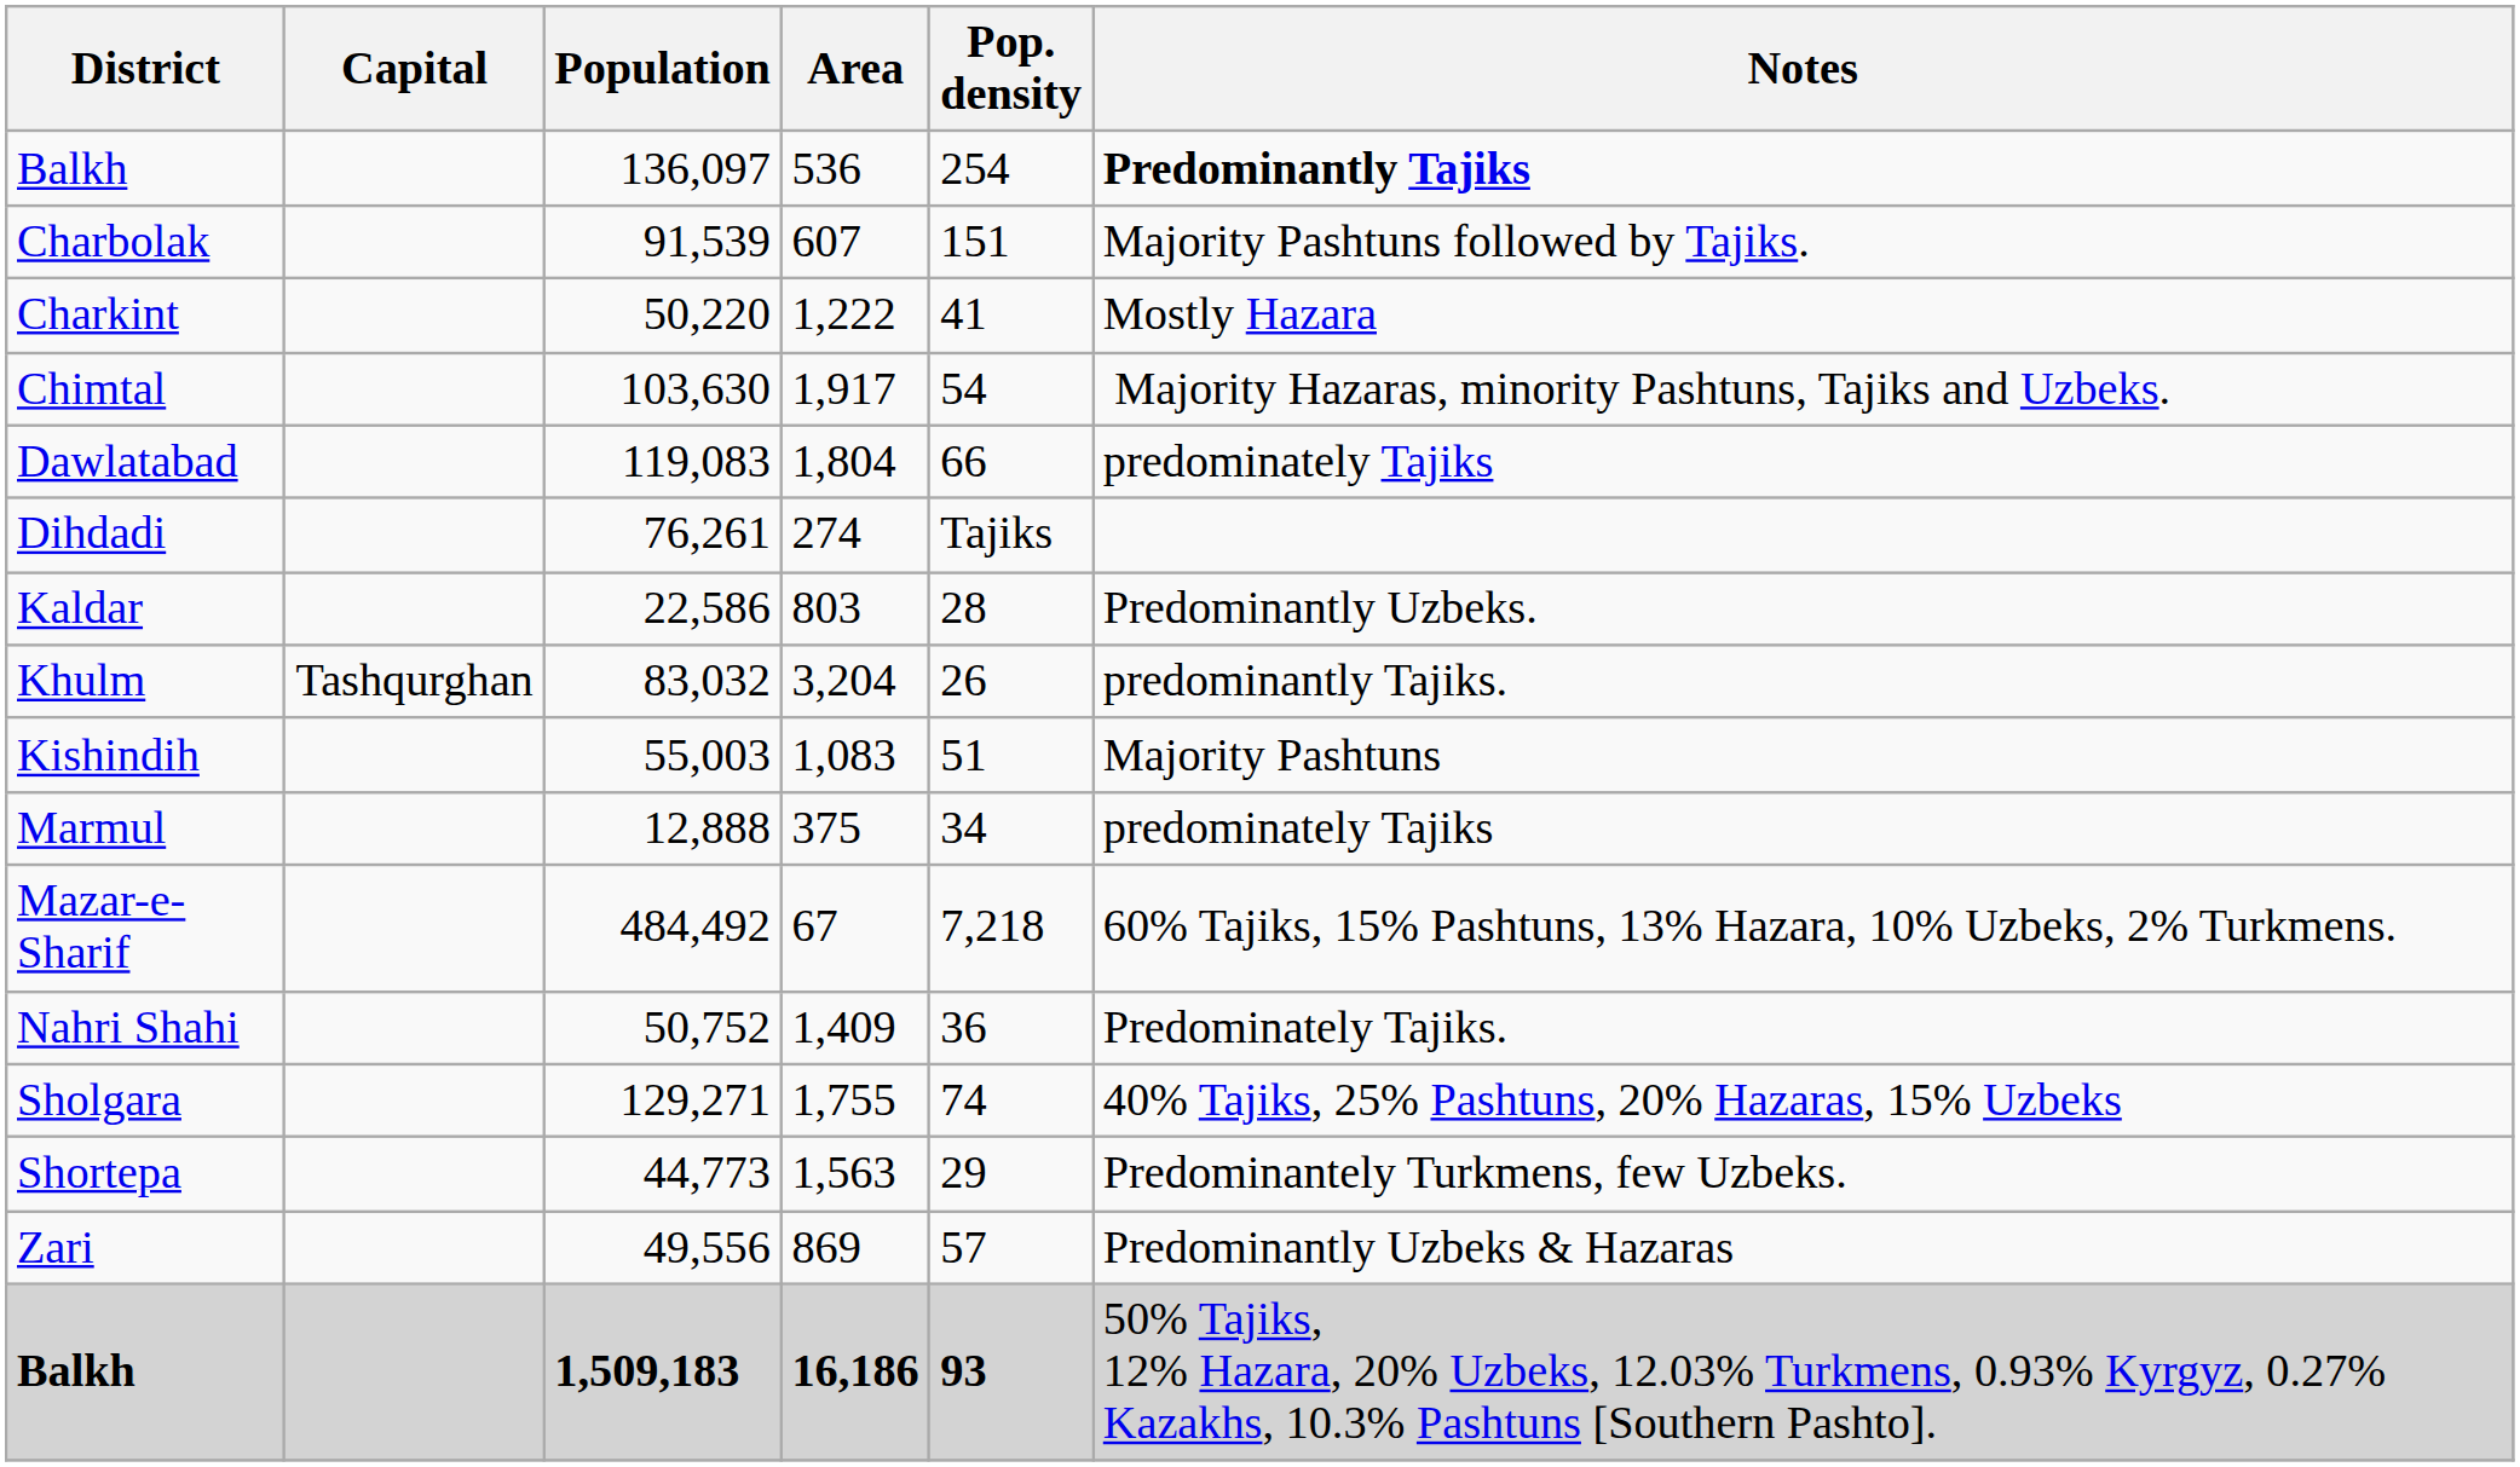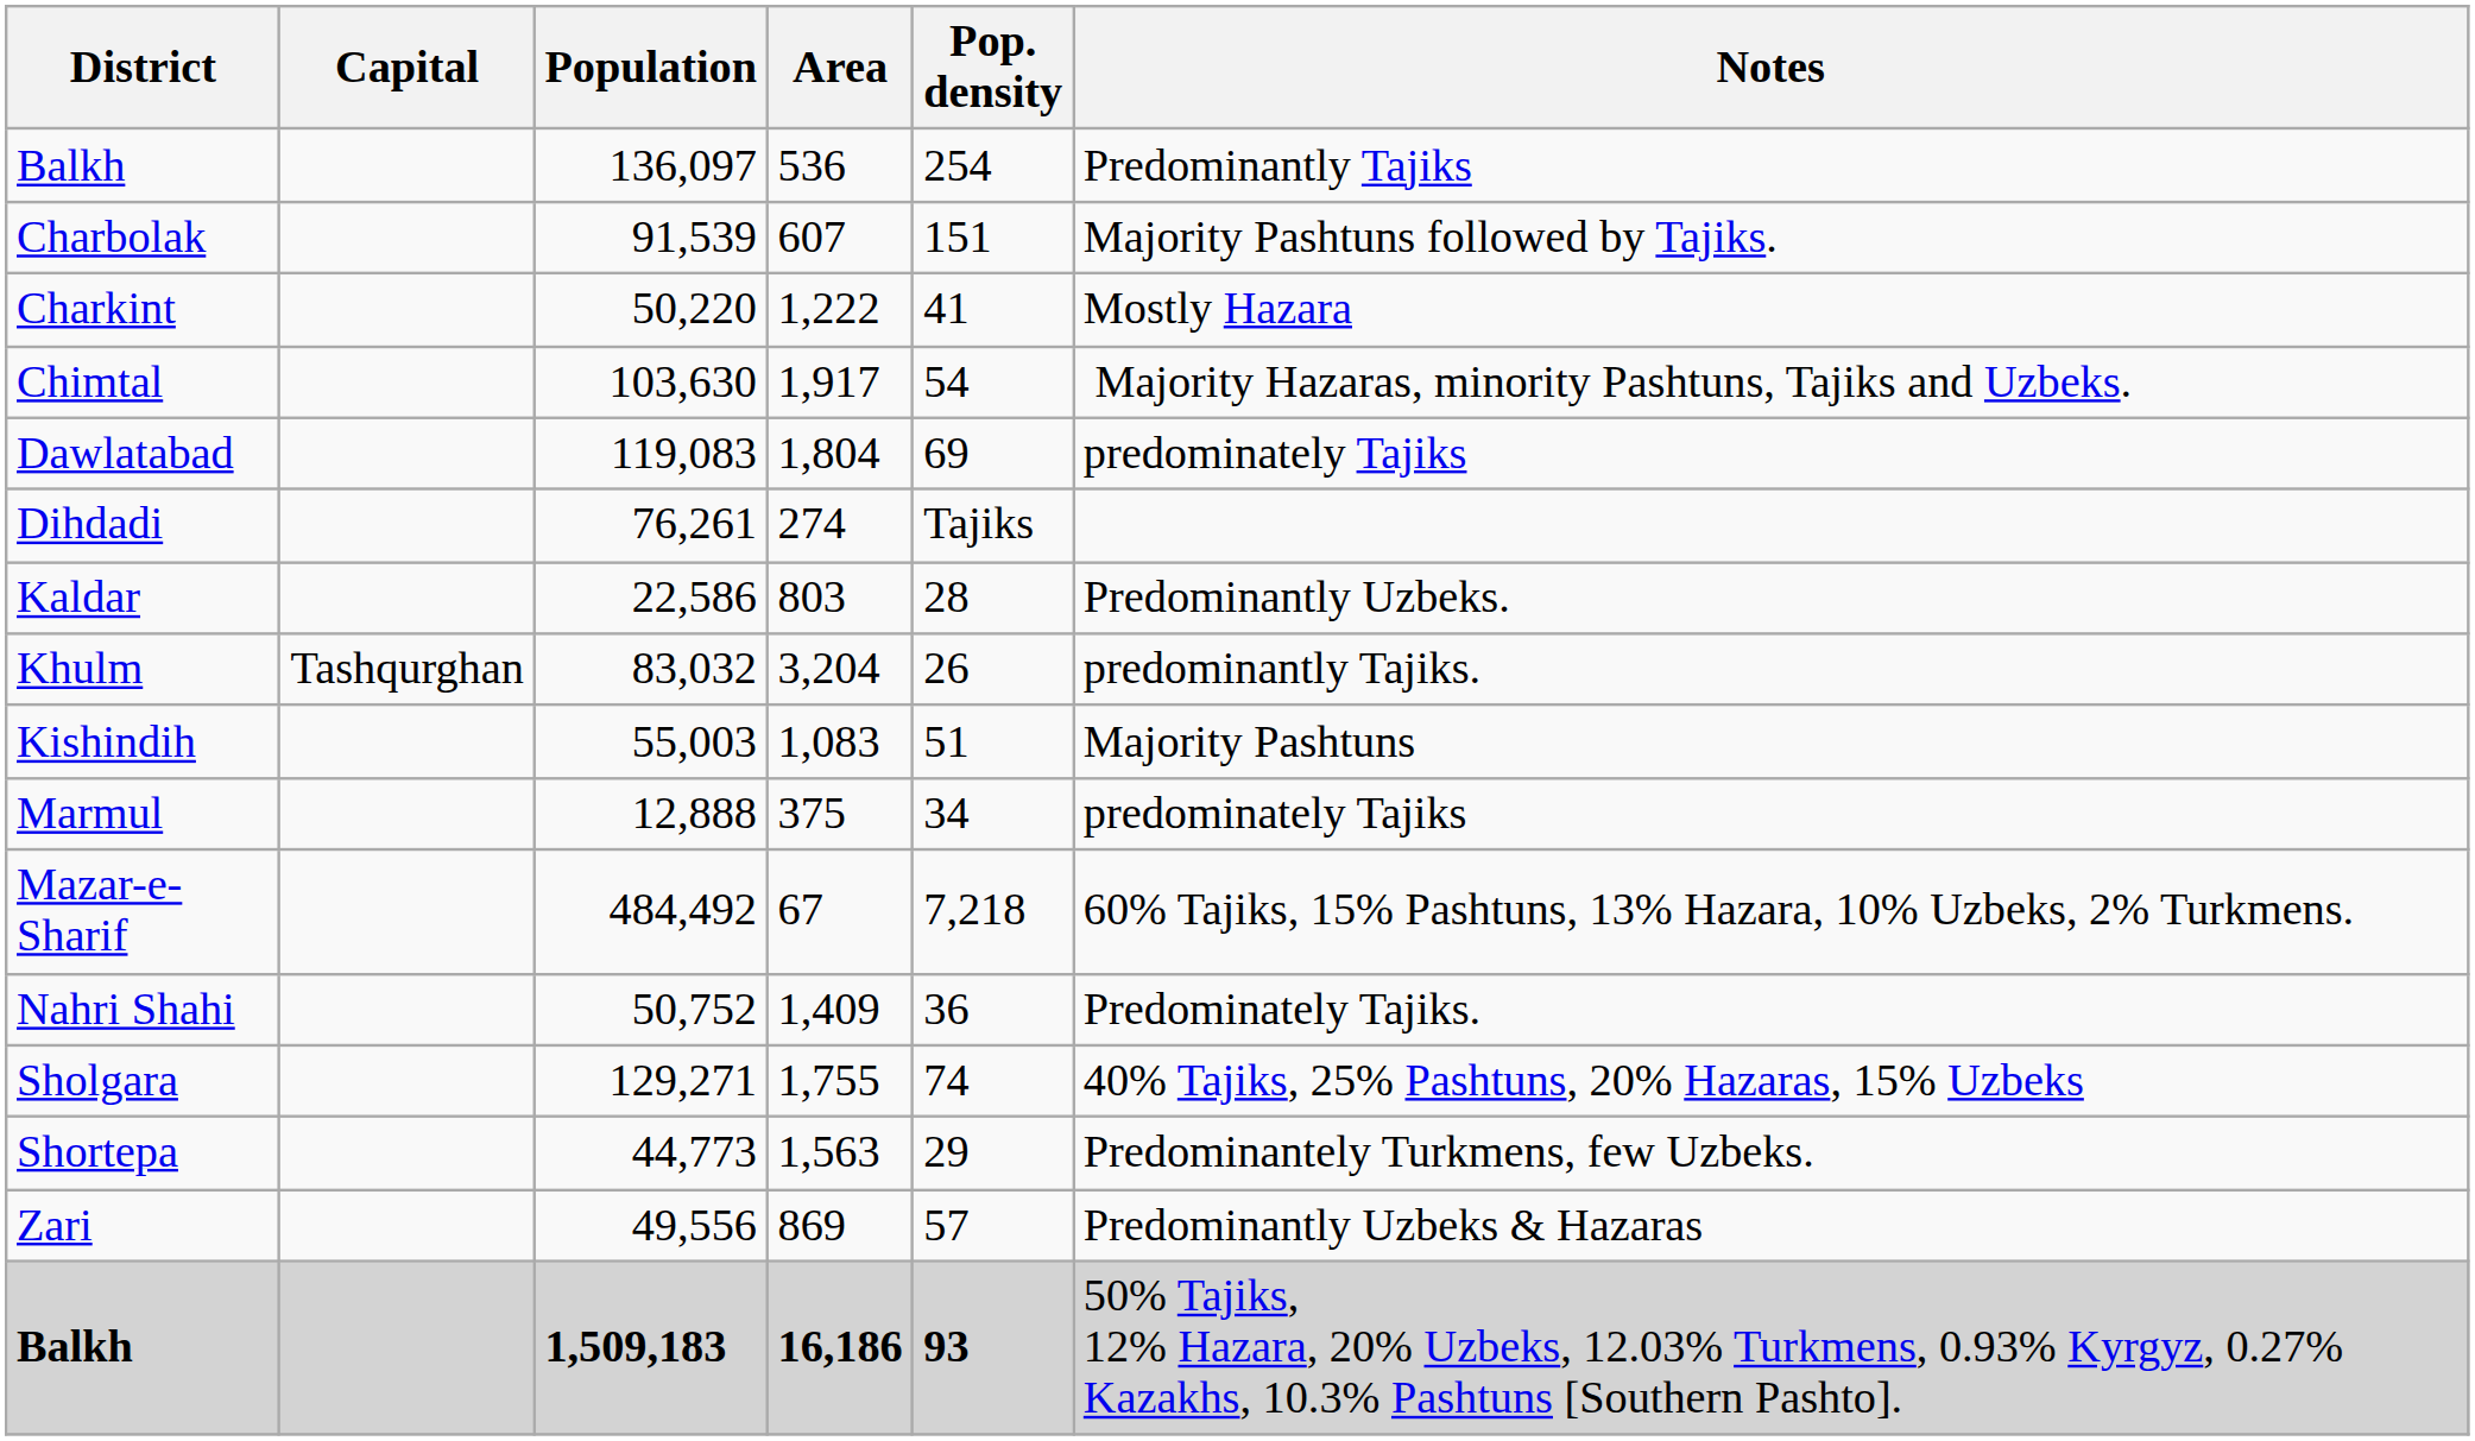 <table class="wikitable sortable">
 <tr>
 <th>District</th>
 <th>Capital</th>
 <th>Population</th>
 <th>Area</th>
 <th>Pop.<br>density</th>
 <th>Notes</th>
 </tr>
 <tr>
 <td><a href='#'>Balkh</a></td>
 <td></td>
 <td style="text-align: right;">136,097</td>
 <td>536</td>
 <td>254</td>
-<td><strong>Predominantly <a href='#'>Tajiks</a></strong></td>
+<td>Predominantly <a href='#'>Tajiks</a></td>
 </tr>
 <tr>
 <td><a href='#'>Charbolak</a></td>
 <td></td>
 <td style="text-align: right;">91,539</td>
 <td>607</td>
 <td>151</td>
 <td>Majority Pashtuns followed by <a href='#'>Tajiks</a>.</td>
 </tr>
 <tr>
 <td><a href='#'>Charkint</a></td>
 <td></td>
 <td style="text-align: right;">50,220</td>
 <td>1,222</td>
 <td>41</td>
 <td>Mostly <a href='#'>Hazara</a></td>
 </tr>
 <tr>
 <td><a href='#'>Chimtal</a></td>
 <td></td>
 <td style="text-align: right;">103,630</td>
 <td>1,917</td>
 <td>54</td>
 <td> Majority Hazaras, minority Pashtuns, Tajiks and <a href='#'>Uzbeks</a>.</td>
 </tr>
 <tr>
 <td><a href='#'>Dawlatabad</a></td>
 <td></td>
 <td style="text-align: right;">119,083</td>
 <td>1,804</td>
-<td>66</td>
+<td>69</td>
 <td>predominately <a href='#'>Tajiks</a></td>
 </tr>
 <tr>
 <td><a href='#'>Dihdadi</a></td>
 <td></td>
 <td style="text-align: right;">76,261</td>
 <td>274</td>
 <td 278>Tajiks</td>
 </tr>
 <tr>
 <td><a href='#'>Kaldar</a></td>
 <td></td>
 <td style="text-align: right;">22,586</td>
 <td>803</td>
 <td>28</td>
 <td>Predominantly Uzbeks.</td>
 </tr>
 <tr>
 <td><a href='#'>Khulm</a></td>
 <td>Tashqurghan</td>
 <td style="text-align: right;">83,032</td>
 <td>3,204</td>
 <td>26</td>
 <td>predominantly Tajiks.</td>
 </tr>
 <tr>
 <td><a href='#'>Kishindih</a></td>
 <td></td>
 <td style="text-align: right;">55,003</td>
 <td>1,083</td>
 <td>51</td>
 <td>Majority Pashtuns</td>
 </tr>
 <tr>
 <td><a href='#'>Marmul</a></td>
 <td></td>
 <td style="text-align: right;">12,888</td>
 <td>375</td>
 <td>34</td>
 <td>predominately Tajiks</td>
 </tr>
 <tr>
 <td><a href='#'>Mazar-e-Sharif</a></td>
 <td></td>
 <td style="text-align: right;">484,492</td>
 <td>67</td>
 <td>7,218</td>
 <td>60% Tajiks, 15% Pashtuns, 13% Hazara, 10% Uzbeks, 2% Turkmens.</td>
 </tr>
 <tr>
 <td><a href='#'>Nahri Shahi</a></td>
 <td></td>
 <td style="text-align: right;">50,752</td>
 <td>1,409</td>
 <td>36</td>
 <td>Predominately Tajiks.</td>
 </tr>
 <tr>
 <td><a href='#'>Sholgara</a></td>
 <td></td>
 <td style="text-align: right;">129,271</td>
 <td>1,755</td>
 <td>74</td>
 <td>40% <a href='#'>Tajiks</a>, 25% <a href='#'>Pashtuns</a>, 20% <a href='#'>Hazaras</a>, 15% <a href='#'>Uzbeks</a></td>
 </tr>
 <tr>
 <td><a href='#'>Shortepa</a></td>
 <td></td>
 <td style="text-align: right;">44,773</td>
 <td>1,563</td>
 <td>29</td>
 <td>Predominantely Turkmens, few Uzbeks.</td>
 </tr>
 <tr>
 <td><a href='#'>Zari</a></td>
 <td></td>
 <td style="text-align: right;">49,556</td>
 <td>869</td>
 <td>57</td>
 <td>Predominantly Uzbeks & Hazaras</td>
 </tr>
 <tr bgcolor="#d3d3d3">
 <td><strong>Balkh</strong></td>
 <td></td>
 <td><strong>1,509,183</strong></td>
 <td><strong>16,186</strong></td>
 <td><strong>93</strong></td>
 <td>50% <a href='#'>Tajiks</a>,<br>12% <a href='#'>Hazara</a>, 20% <a href='#'>Uzbeks</a>, 12.03% <a href='#'>Turkmens</a>, 0.93% <a href='#'>Kyrgyz</a>, 0.27% <a href='#'>Kazakhs</a>, 10.3% <a href='#'>Pashtuns</a> [Southern Pashto].</td>
 </tr>
 </table>
